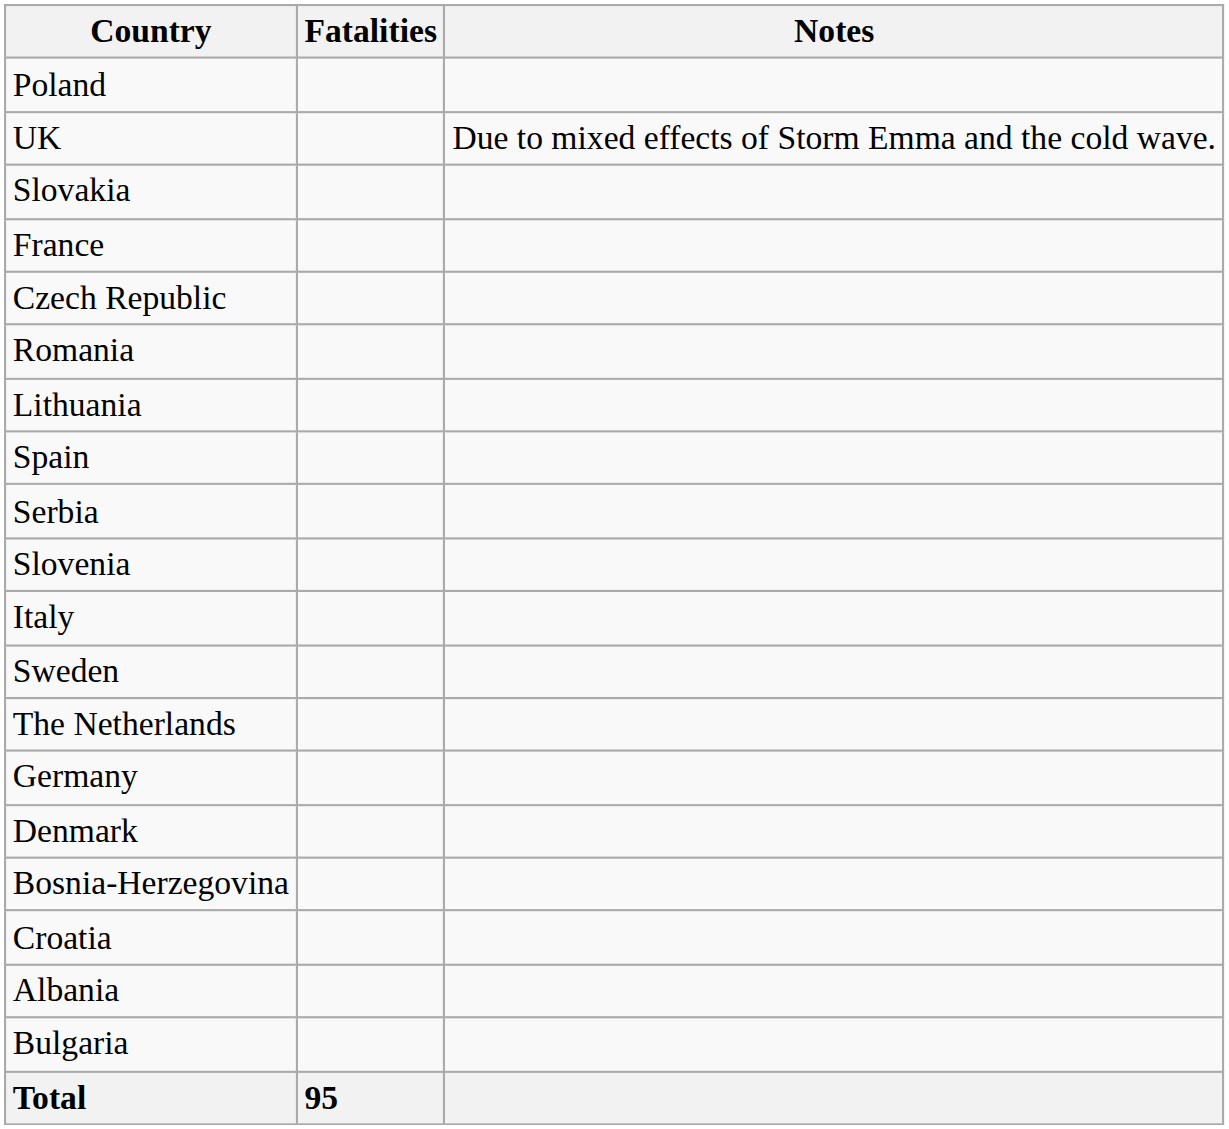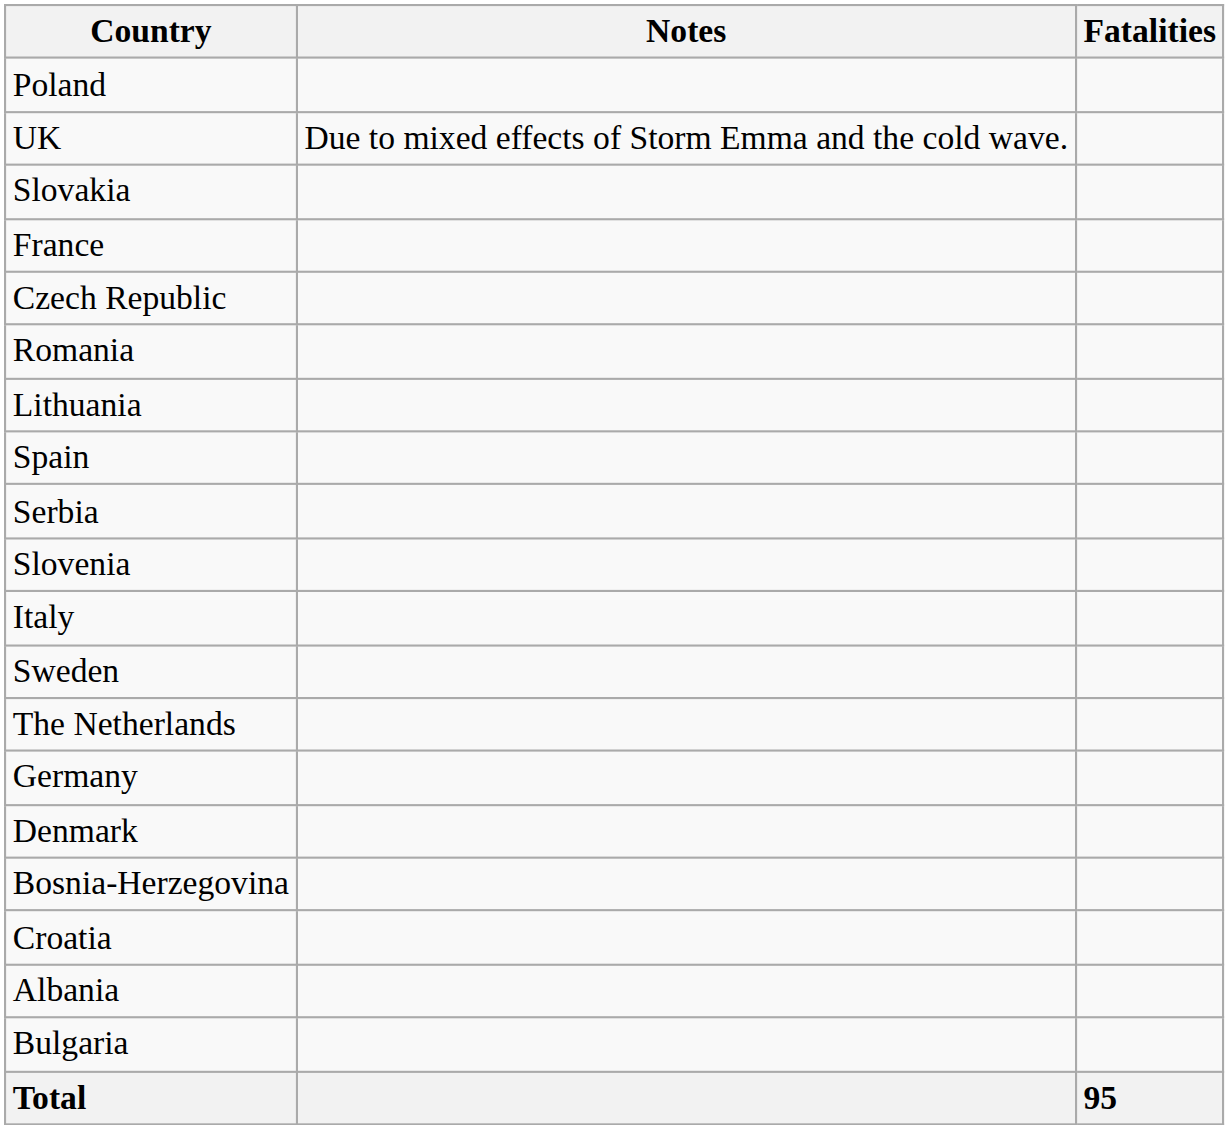 <table class="wikitable sortable">
 <tr>
 <th>Country</th>
+<th class="unsortable">Notes</th>
 <th>Fatalities</th>
-<th class="unsortable">Notes</th>
 </tr>
 <tr>
 <td>Poland</td>
 <td></td>
 <td></td>
 </tr>
 <tr>
 <td>UK</td>
+<td>Due to mixed effects of Storm Emma and the cold wave.</td>
 <td></td>
-<td>Due to mixed effects of Storm Emma and the cold wave.</td>
 </tr>
 <tr>
 <td>Slovakia</td>
 <td></td>
 <td></td>
 </tr>
 <tr>
 <td>France</td>
 <td></td>
 <td></td>
 </tr>
 <tr>
 <td>Czech Republic</td>
 <td></td>
 <td></td>
 </tr>
 <tr>
 <td>Romania</td>
 <td></td>
 <td></td>
 </tr>
 <tr>
 <td>Lithuania</td>
 <td></td>
 <td></td>
 </tr>
 <tr>
 <td>Spain</td>
 <td></td>
 <td></td>
 </tr>
 <tr>
 <td>Serbia</td>
 <td></td>
 <td></td>
 </tr>
 <tr>
 <td>Slovenia</td>
 <td></td>
 <td></td>
 </tr>
 <tr>
 <td>Italy</td>
 <td></td>
 <td></td>
 </tr>
 <tr>
 <td>Sweden</td>
 <td></td>
 <td></td>
 </tr>
 <tr>
 <td>The Netherlands</td>
 <td></td>
 <td></td>
 </tr>
 <tr>
 <td>Germany</td>
 <td></td>
 <td></td>
 </tr>
 <tr>
 <td>Denmark</td>
 <td></td>
 <td></td>
 </tr>
 <tr>
 <td>Bosnia-Herzegovina</td>
 <td></td>
 <td></td>
 </tr>
 <tr>
 <td>Croatia</td>
 <td></td>
 <td></td>
 </tr>
 <tr>
 <td>Albania</td>
 <td></td>
 <td></td>
 </tr>
 <tr>
 <td>Bulgaria</td>
 <td></td>
 <td></td>
 </tr>
 <tr>
 <th style="text-align:left">Total</th>
+<th style="text-align:left"></th>
 <th style="text-align:left">95</th>
-<th style="text-align:left"></th>
 </tr>
 </table>
